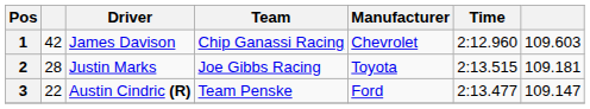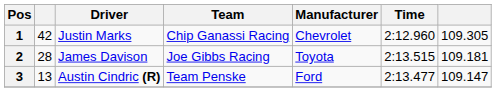 <table class="wikitable" style="font-size:95%">
 <tr>
 <th>Pos</th>
 <th></th>
 <th>Driver</th>
 <th>Team</th>
 <th>Manufacturer</th>
 <th>Time</th>
 <th></th>
 </tr>
 <tr>
 <th>1</th>
 <td>42</td>
-<td><a href='#'>James Davison</a></td>
+<td><a href='#'>Justin Marks</a></td>
 <td><a href='#'>Chip Ganassi Racing</a></td>
 <td><a href='#'>Chevrolet</a></td>
 <td>2:12.960</td>
-<td>109.603</td>
+<td>109.305</td>
 </tr>
 <tr>
 <th>2</th>
 <td>28</td>
-<td><a href='#'>Justin Marks</a></td>
+<td><a href='#'>James Davison</a></td>
 <td><a href='#'>Joe Gibbs Racing</a></td>
 <td><a href='#'>Toyota</a></td>
 <td>2:13.515</td>
 <td>109.181</td>
 </tr>
 <tr>
 <th>3</th>
-<td>22</td>
+<td>13</td>
 <td><a href='#'>Austin Cindric</a> <strong>(R)</strong></td>
 <td><a href='#'>Team Penske</a></td>
 <td><a href='#'>Ford</a></td>
 <td>2:13.477</td>
 <td>109.147</td>
 </tr>
 <tr>
 </tr>
 </table>
